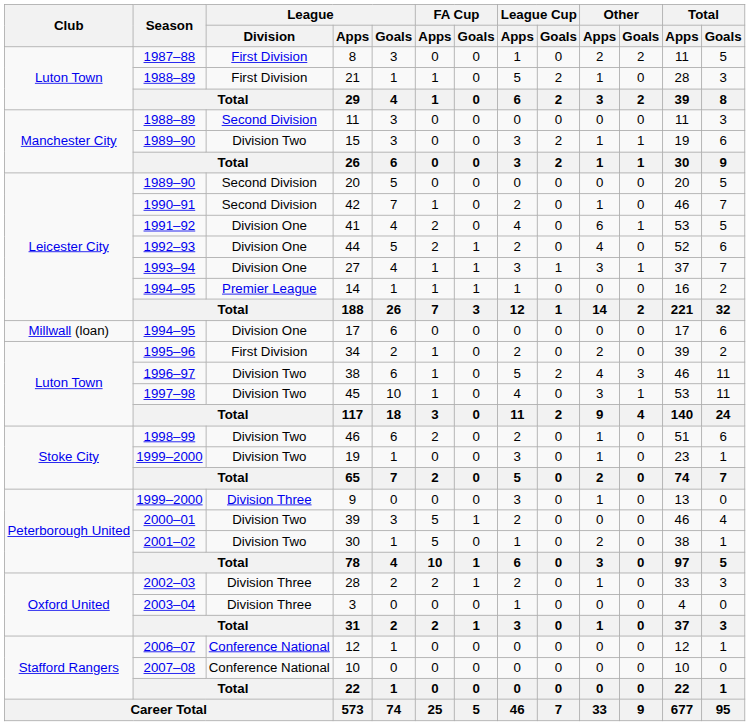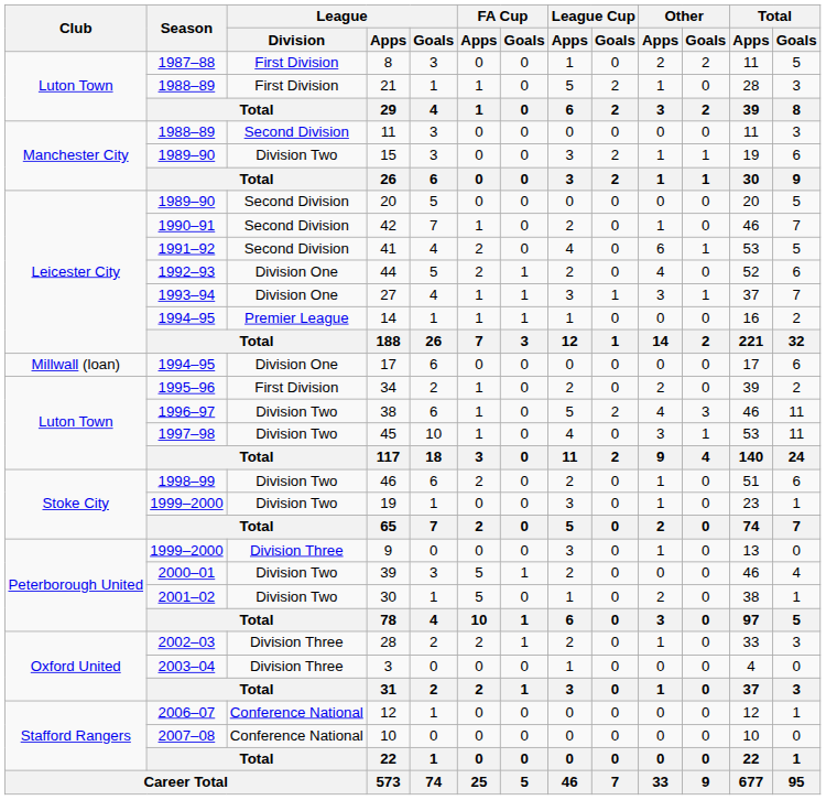 <table class="wikitable" style="text-align: center;">
 <tr>
 <th rowspan="2">Club</th>
 <th rowspan="2">Season</th>
 <th colspan="3">League</th>
 <th colspan="2">FA Cup</th>
 <th colspan="2">League Cup</th>
 <th colspan="2">Other</th>
 <th colspan="2">Total</th>
 </tr>
 <tr>
 <th>Division</th>
 <th>Apps</th>
 <th>Goals</th>
 <th>Apps</th>
 <th>Goals</th>
 <th>Apps</th>
 <th>Goals</th>
 <th>Apps</th>
 <th>Goals</th>
 <th>Apps</th>
 <th>Goals</th>
 </tr>
 <tr>
 <td rowspan="3"><a href='#'>Luton Town</a></td>
 <td><a href='#'>1987–88</a></td>
 <td><a href='#'>First Division</a></td>
 <td>8</td>
 <td>3</td>
 <td>0</td>
 <td>0</td>
 <td>1</td>
 <td>0</td>
 <td>2</td>
 <td>2</td>
 <td>11</td>
 <td>5</td>
 </tr>
 <tr>
 <td><a href='#'>1988–89</a></td>
 <td>First Division</td>
 <td>21</td>
 <td>1</td>
 <td>1</td>
 <td>0</td>
 <td>5</td>
 <td>2</td>
 <td>1</td>
 <td>0</td>
 <td>28</td>
 <td>3</td>
 </tr>
 <tr>
 <th colspan="2">Total</th>
 <th>29</th>
 <th>4</th>
 <th>1</th>
 <th>0</th>
 <th>6</th>
 <th>2</th>
 <th>3</th>
 <th>2</th>
 <th>39</th>
 <th>8</th>
 </tr>
 <tr>
 <td rowspan="3"><a href='#'>Manchester City</a></td>
 <td><a href='#'>1988–89</a></td>
 <td><a href='#'>Second Division</a></td>
 <td>11</td>
 <td>3</td>
 <td>0</td>
 <td>0</td>
 <td>0</td>
 <td>0</td>
 <td>0</td>
 <td>0</td>
 <td>11</td>
 <td>3</td>
 </tr>
 <tr>
 <td><a href='#'>1989–90</a></td>
 <td>Division Two</td>
 <td>15</td>
 <td>3</td>
 <td>0</td>
 <td>0</td>
 <td>3</td>
 <td>2</td>
 <td>1</td>
 <td>1</td>
 <td>19</td>
 <td>6</td>
 </tr>
 <tr>
 <th colspan="2">Total</th>
 <th>26</th>
 <th>6</th>
 <th>0</th>
 <th>0</th>
 <th>3</th>
 <th>2</th>
 <th>1</th>
 <th>1</th>
 <th>30</th>
 <th>9</th>
 </tr>
 <tr>
 <td rowspan="7"><a href='#'>Leicester City</a></td>
 <td><a href='#'>1989–90</a></td>
 <td>Second Division</td>
 <td>20</td>
 <td>5</td>
 <td>0</td>
 <td>0</td>
 <td>0</td>
 <td>0</td>
 <td>0</td>
 <td>0</td>
 <td>20</td>
 <td>5</td>
 </tr>
 <tr>
 <td><a href='#'>1990–91</a></td>
 <td>Second Division</td>
 <td>42</td>
 <td>7</td>
 <td>1</td>
 <td>0</td>
 <td>2</td>
 <td>0</td>
 <td>1</td>
 <td>0</td>
 <td>46</td>
 <td>7</td>
 </tr>
 <tr>
 <td><a href='#'>1991–92</a></td>
-<td>Division One</td>
+<td>Second Division</td>
 <td>41</td>
 <td>4</td>
 <td>2</td>
 <td>0</td>
 <td>4</td>
 <td>0</td>
 <td>6</td>
 <td>1</td>
 <td>53</td>
 <td>5</td>
 </tr>
 <tr>
 <td><a href='#'>1992–93</a></td>
 <td>Division One</td>
 <td>44</td>
 <td>5</td>
 <td>2</td>
 <td>1</td>
 <td>2</td>
 <td>0</td>
 <td>4</td>
 <td>0</td>
 <td>52</td>
 <td>6</td>
 </tr>
 <tr>
 <td><a href='#'>1993–94</a></td>
 <td>Division One</td>
 <td>27</td>
 <td>4</td>
 <td>1</td>
 <td>1</td>
 <td>3</td>
 <td>1</td>
 <td>3</td>
 <td>1</td>
 <td>37</td>
 <td>7</td>
 </tr>
 <tr>
 <td><a href='#'>1994–95</a></td>
 <td><a href='#'>Premier League</a></td>
 <td>14</td>
 <td>1</td>
 <td>1</td>
 <td>1</td>
 <td>1</td>
 <td>0</td>
 <td>0</td>
 <td>0</td>
 <td>16</td>
 <td>2</td>
 </tr>
 <tr>
 <th colspan="2">Total</th>
 <th>188</th>
 <th>26</th>
 <th>7</th>
 <th>3</th>
 <th>12</th>
 <th>1</th>
 <th>14</th>
 <th>2</th>
 <th>221</th>
 <th>32</th>
 </tr>
 <tr>
 <td><a href='#'>Millwall</a> (loan)</td>
 <td><a href='#'>1994–95</a></td>
 <td>Division One</td>
 <td>17</td>
 <td>6</td>
 <td>0</td>
 <td>0</td>
 <td>0</td>
 <td>0</td>
 <td>0</td>
 <td>0</td>
 <td>17</td>
 <td>6</td>
 </tr>
 <tr>
 <td rowspan="4"><a href='#'>Luton Town</a></td>
 <td><a href='#'>1995–96</a></td>
 <td>First Division</td>
 <td>34</td>
 <td>2</td>
 <td>1</td>
 <td>0</td>
 <td>2</td>
 <td>0</td>
 <td>2</td>
 <td>0</td>
 <td>39</td>
 <td>2</td>
 </tr>
 <tr>
 <td><a href='#'>1996–97</a></td>
 <td>Division Two</td>
 <td>38</td>
 <td>6</td>
 <td>1</td>
 <td>0</td>
 <td>5</td>
 <td>2</td>
 <td>4</td>
 <td>3</td>
 <td>46</td>
 <td>11</td>
 </tr>
 <tr>
 <td><a href='#'>1997–98</a></td>
 <td>Division Two</td>
 <td>45</td>
 <td>10</td>
 <td>1</td>
 <td>0</td>
 <td>4</td>
 <td>0</td>
 <td>3</td>
 <td>1</td>
 <td>53</td>
 <td>11</td>
 </tr>
 <tr>
 <th colspan="2">Total</th>
 <th>117</th>
 <th>18</th>
 <th>3</th>
 <th>0</th>
 <th>11</th>
 <th>2</th>
 <th>9</th>
 <th>4</th>
 <th>140</th>
 <th>24</th>
 </tr>
 <tr>
 <td rowspan="3"><a href='#'>Stoke City</a></td>
 <td><a href='#'>1998–99</a></td>
 <td>Division Two</td>
 <td>46</td>
 <td>6</td>
 <td>2</td>
 <td>0</td>
 <td>2</td>
 <td>0</td>
 <td>1</td>
 <td>0</td>
 <td>51</td>
 <td>6</td>
 </tr>
 <tr>
 <td><a href='#'>1999–2000</a></td>
 <td>Division Two</td>
 <td>19</td>
 <td>1</td>
 <td>0</td>
 <td>0</td>
 <td>3</td>
 <td>0</td>
 <td>1</td>
 <td>0</td>
 <td>23</td>
 <td>1</td>
 </tr>
 <tr>
 <th colspan="2">Total</th>
 <th>65</th>
 <th>7</th>
 <th>2</th>
 <th>0</th>
 <th>5</th>
 <th>0</th>
 <th>2</th>
 <th>0</th>
 <th>74</th>
 <th>7</th>
 </tr>
 <tr>
 <td rowspan="4"><a href='#'>Peterborough United</a></td>
 <td><a href='#'>1999–2000</a></td>
 <td><a href='#'>Division Three</a></td>
 <td>9</td>
 <td>0</td>
 <td>0</td>
 <td>0</td>
 <td>3</td>
 <td>0</td>
 <td>1</td>
 <td>0</td>
 <td>13</td>
 <td>0</td>
 </tr>
 <tr>
 <td><a href='#'>2000–01</a></td>
 <td>Division Two</td>
 <td>39</td>
 <td>3</td>
 <td>5</td>
 <td>1</td>
 <td>2</td>
 <td>0</td>
 <td>0</td>
 <td>0</td>
 <td>46</td>
 <td>4</td>
 </tr>
 <tr>
 <td><a href='#'>2001–02</a></td>
 <td>Division Two</td>
 <td>30</td>
 <td>1</td>
 <td>5</td>
 <td>0</td>
 <td>1</td>
 <td>0</td>
 <td>2</td>
 <td>0</td>
 <td>38</td>
 <td>1</td>
 </tr>
 <tr>
 <th colspan="2">Total</th>
 <th>78</th>
 <th>4</th>
 <th>10</th>
 <th>1</th>
 <th>6</th>
 <th>0</th>
 <th>3</th>
 <th>0</th>
 <th>97</th>
 <th>5</th>
 </tr>
 <tr>
 <td rowspan="3"><a href='#'>Oxford United</a></td>
 <td><a href='#'>2002–03</a></td>
 <td>Division Three</td>
 <td>28</td>
 <td>2</td>
 <td>2</td>
 <td>1</td>
 <td>2</td>
 <td>0</td>
 <td>1</td>
 <td>0</td>
 <td>33</td>
 <td>3</td>
 </tr>
 <tr>
 <td><a href='#'>2003–04</a></td>
 <td>Division Three</td>
 <td>3</td>
 <td>0</td>
 <td>0</td>
 <td>0</td>
 <td>1</td>
 <td>0</td>
 <td>0</td>
 <td>0</td>
 <td>4</td>
 <td>0</td>
 </tr>
 <tr>
 <th colspan="2">Total</th>
 <th>31</th>
 <th>2</th>
 <th>2</th>
 <th>1</th>
 <th>3</th>
 <th>0</th>
 <th>1</th>
 <th>0</th>
 <th>37</th>
 <th>3</th>
 </tr>
 <tr>
 <td rowspan="3"><a href='#'>Stafford Rangers</a></td>
 <td><a href='#'>2006–07</a></td>
 <td><a href='#'>Conference National</a></td>
 <td>12</td>
 <td>1</td>
 <td>0</td>
 <td>0</td>
 <td>0</td>
 <td>0</td>
 <td>0</td>
 <td>0</td>
 <td>12</td>
 <td>1</td>
 </tr>
 <tr>
 <td><a href='#'>2007–08</a></td>
 <td>Conference National</td>
 <td>10</td>
 <td>0</td>
 <td>0</td>
 <td>0</td>
 <td>0</td>
 <td>0</td>
 <td>0</td>
 <td>0</td>
 <td>10</td>
 <td>0</td>
 </tr>
 <tr>
 <th colspan="2">Total</th>
 <th>22</th>
 <th>1</th>
 <th>0</th>
 <th>0</th>
 <th>0</th>
 <th>0</th>
 <th>0</th>
 <th>0</th>
 <th>22</th>
 <th>1</th>
 </tr>
 <tr>
 <th colspan="3">Career Total</th>
 <th>573</th>
 <th>74</th>
 <th>25</th>
 <th>5</th>
 <th>46</th>
 <th>7</th>
 <th>33</th>
 <th>9</th>
 <th>677</th>
 <th>95</th>
 </tr>
 </table>
